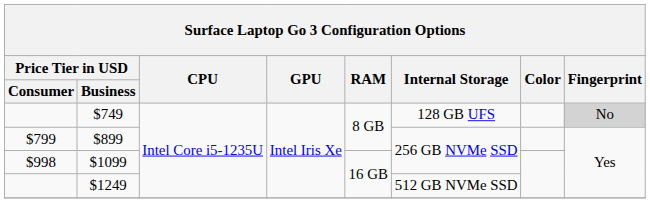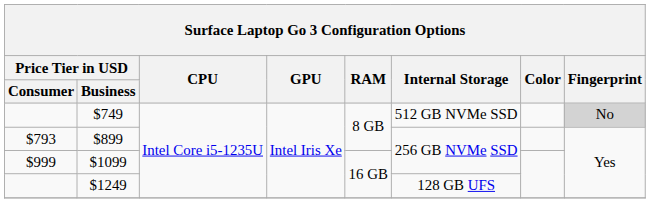 <table class="wikitable sortable collapsible" align="center" style="text-align:center;">
 <tr>
 <th colspan="8" style=" height:3em;">Surface Laptop Go 3 Configuration Options</th>
 </tr>
 <tr>
 <th colspan="2">Price Tier in USD</th>
 <th rowspan="2">CPU</th>
 <th rowspan="2">GPU</th>
 <th rowspan="2">RAM</th>
 <th rowspan="2">Internal Storage</th>
 <th rowspan="2">Color</th>
 <th rowspan="2" "2">Fingerprint</th>
 </tr>
 <tr>
 <th>Consumer</th>
 <th>Business</th>
 </tr>
 <tr>
 <td></td>
 <td>$749</td>
 <td rowspan="4"><a href='#'>Intel Core i5-1235U</a></td>
 <td rowspan="4"><a href='#'>Intel Iris Xe</a></td>
 <td rowspan="2">8 GB</td>
-<td rowspan="1">128 GB <a href='#'>UFS</a></td>
+<td rowspan="1">512 GB NVMe SSD</td>
 <td rowspan="1"></td>
 <td style="background: lightgrey;">No</td>
 </tr>
 <tr>
-<td>$799</td>
+<td>$793</td>
 <td>$899</td>
 <td rowspan="2">256 GB <a href='#'>NVMe</a> <a href='#'>SSD</a></td>
 <td>   </td>
 <td rowspan="3" "4">Yes</td>
 </tr>
 <tr>
-<td>$998</td>
+<td>$999</td>
 <td>$1099</td>
 <td rowspan="2">16 GB</td>
 <td rowspan="2"></td>
 </tr>
 <tr>
 <td></td>
 <td>$1249</td>
-<td rowspan="1">512 GB NVMe SSD</td>
+<td rowspan="1">128 GB <a href='#'>UFS</a></td>
 </tr>
 <tr>
 </tr>
 </table>
